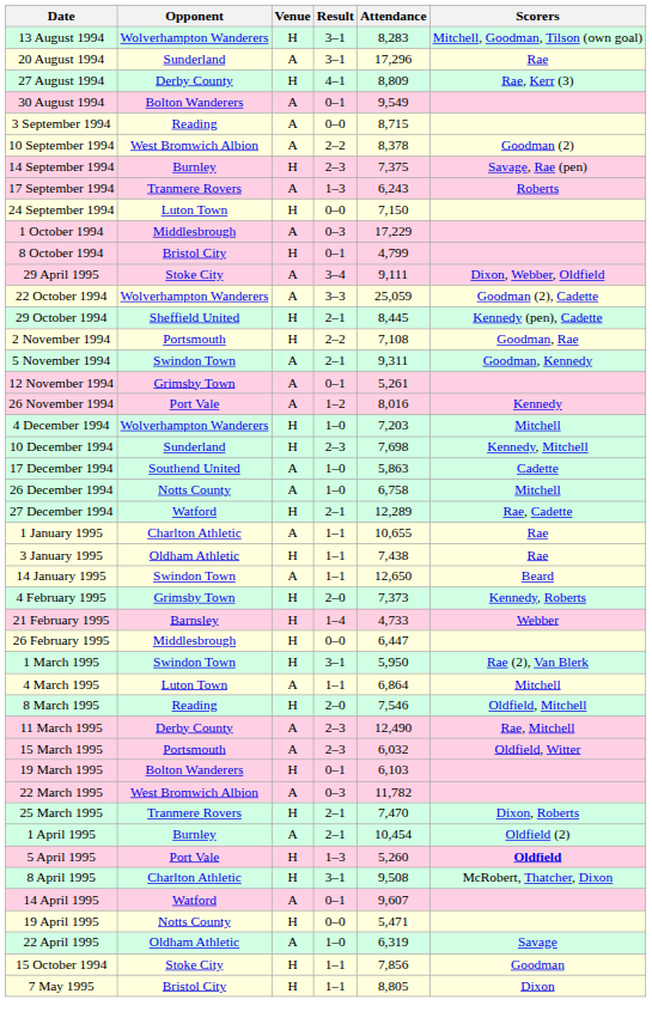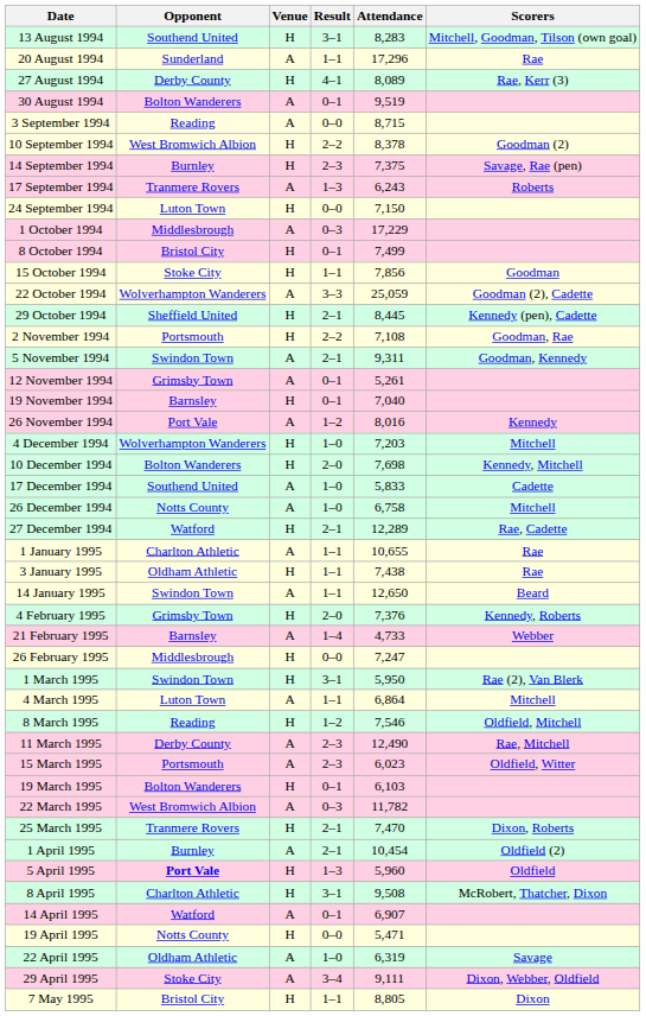 <table class="wikitable sortable" style="font-size:100%; text-align:center">
 <tr>
 <th>Date</th>
 <th>Opponent</th>
 <th>Venue</th>
 <th>Result</th>
 <th>Attendance</th>
 <th>Scorers</th>
 </tr>
 <tr style="background-color: #d0ffe3;">
 <td>13 August 1994</td>
-<td><a href='#'>Wolverhampton Wanderers</a></td>
+<td><a href='#'>Southend United</a></td>
 <td>H</td>
 <td>3–1</td>
 <td>8,283</td>
 <td><a href='#'>Mitchell</a>, <a href='#'>Goodman</a>, <a href='#'>Tilson</a> (own goal)</td>
 </tr>
 <tr style="background-color: #ffffdd;">
 <td>20 August 1994</td>
 <td><a href='#'>Sunderland</a></td>
 <td>A</td>
-<td>3–1</td>
+<td>1–1</td>
 <td>17,296</td>
 <td><a href='#'>Rae</a></td>
 </tr>
 <tr style="background-color: #d0ffe3;">
 <td>27 August 1994</td>
 <td><a href='#'>Derby County</a></td>
 <td>H</td>
 <td>4–1</td>
-<td>8,809</td>
+<td>8,089</td>
 <td><a href='#'>Rae</a>, <a href='#'>Kerr</a> (3)</td>
 </tr>
 <tr style="background-color: #ffd0e3;">
 <td>30 August 1994</td>
 <td><a href='#'>Bolton Wanderers</a></td>
 <td>A</td>
 <td>0–1</td>
-<td>9,549</td>
+<td>9,519</td>
 <td></td>
 </tr>
 <tr style="background-color: #ffffdd;">
 <td>3 September 1994</td>
 <td><a href='#'>Reading</a></td>
 <td>A</td>
 <td>0–0</td>
 <td>8,715</td>
 <td></td>
 </tr>
 <tr style="background-color: #ffffdd;">
 <td>10 September 1994</td>
 <td><a href='#'>West Bromwich Albion</a></td>
-<td>A</td>
+<td>H</td>
 <td>2–2</td>
 <td>8,378</td>
 <td><a href='#'>Goodman</a> (2)</td>
 </tr>
 <tr style="background-color: #ffd0e3;">
 <td>14 September 1994</td>
 <td><a href='#'>Burnley</a></td>
 <td>H</td>
 <td>2–3</td>
 <td>7,375</td>
 <td><a href='#'>Savage</a>, <a href='#'>Rae</a> (pen)</td>
 </tr>
 <tr style="background-color: #ffd0e3;">
 <td>17 September 1994</td>
 <td><a href='#'>Tranmere Rovers</a></td>
 <td>A</td>
 <td>1–3</td>
 <td>6,243</td>
 <td><a href='#'>Roberts</a></td>
 </tr>
 <tr style="background-color: #ffffdd;">
 <td>24 September 1994</td>
 <td><a href='#'>Luton Town</a></td>
 <td>H</td>
 <td>0–0</td>
 <td>7,150</td>
 <td></td>
 </tr>
 <tr style="background-color: #ffd0e3;">
 <td>1 October 1994</td>
 <td><a href='#'>Middlesbrough</a></td>
 <td>A</td>
 <td>0–3</td>
 <td>17,229</td>
 <td></td>
 </tr>
 <tr style="background-color: #ffd0e3;">
 <td>8 October 1994</td>
 <td><a href='#'>Bristol City</a></td>
 <td>H</td>
 <td>0–1</td>
-<td>4,799</td>
+<td>7,499</td>
 <td></td>
 </tr>
-<tr style="background-color: #ffd0e3;">
-<td>29 April 1995</td>
+<tr style="background-color: #ffffdd;">
+<td>15 October 1994</td>
 <td><a href='#'>Stoke City</a></td>
-<td>A</td>
-<td>3–4</td>
-<td>9,111</td>
-<td><a href='#'>Dixon</a>, <a href='#'>Webber</a>, <a href='#'>Oldfield</a></td>
+<td>H</td>
+<td>1–1</td>
+<td>7,856</td>
+<td><a href='#'>Goodman</a></td>
 </tr>
 <tr style="background-color: #ffffdd;">
 <td>22 October 1994</td>
 <td><a href='#'>Wolverhampton Wanderers</a></td>
 <td>A</td>
 <td>3–3</td>
 <td>25,059</td>
 <td><a href='#'>Goodman</a> (2), <a href='#'>Cadette</a></td>
 </tr>
 <tr style="background-color: #d0ffe3;">
 <td>29 October 1994</td>
 <td><a href='#'>Sheffield United</a></td>
 <td>H</td>
 <td>2–1</td>
 <td>8,445</td>
 <td><a href='#'>Kennedy</a> (pen), <a href='#'>Cadette</a></td>
 </tr>
 <tr style="background-color: #ffffdd;">
 <td>2 November 1994</td>
 <td><a href='#'>Portsmouth</a></td>
 <td>H</td>
 <td>2–2</td>
 <td>7,108</td>
 <td><a href='#'>Goodman</a>, <a href='#'>Rae</a></td>
 </tr>
 <tr style="background-color: #d0ffe3;">
 <td>5 November 1994</td>
 <td><a href='#'>Swindon Town</a></td>
 <td>A</td>
 <td>2–1</td>
 <td>9,311</td>
 <td><a href='#'>Goodman</a>, <a href='#'>Kennedy</a></td>
 </tr>
 <tr style="background-color: #ffd0e3;">
 <td>12 November 1994</td>
 <td><a href='#'>Grimsby Town</a></td>
 <td>A</td>
 <td>0–1</td>
 <td>5,261</td>
 <td></td>
 </tr>
 <tr style="background-color: #ffd0e3;">
+<td>19 November 1994</td>
+<td><a href='#'>Barnsley</a></td>
+<td>H</td>
+<td>0–1</td>
+<td>7,040</td>
+<td></td>
+</tr>
+<tr style="background-color: #ffd0e3;">
 <td>26 November 1994</td>
 <td><a href='#'>Port Vale</a></td>
 <td>A</td>
 <td>1–2</td>
 <td>8,016</td>
 <td><a href='#'>Kennedy</a></td>
 </tr>
 <tr style="background-color: #d0ffe3;">
 <td>4 December 1994</td>
 <td><a href='#'>Wolverhampton Wanderers</a></td>
 <td>H</td>
 <td>1–0</td>
 <td>7,203</td>
 <td><a href='#'>Mitchell</a></td>
 </tr>
 <tr style="background-color: #d0ffe3;">
 <td>10 December 1994</td>
-<td><a href='#'>Sunderland</a></td>
+<td><a href='#'>Bolton Wanderers</a></td>
 <td>H</td>
-<td>2–3</td>
+<td>2–0</td>
 <td>7,698</td>
 <td><a href='#'>Kennedy</a>, <a href='#'>Mitchell</a></td>
 </tr>
 <tr style="background-color: #d0ffe3;">
 <td>17 December 1994</td>
 <td><a href='#'>Southend United</a></td>
 <td>A</td>
 <td>1–0</td>
-<td>5,863</td>
+<td>5,833</td>
 <td><a href='#'>Cadette</a></td>
 </tr>
 <tr style="background-color: #d0ffe3;">
 <td>26 December 1994</td>
 <td><a href='#'>Notts County</a></td>
 <td>A</td>
 <td>1–0</td>
 <td>6,758</td>
 <td><a href='#'>Mitchell</a></td>
 </tr>
 <tr style="background-color: #d0ffe3;">
 <td>27 December 1994</td>
 <td><a href='#'>Watford</a></td>
 <td>H</td>
 <td>2–1</td>
 <td>12,289</td>
 <td><a href='#'>Rae</a>, <a href='#'>Cadette</a></td>
 </tr>
 <tr style="background-color: #ffffdd;">
 <td>1 January 1995</td>
 <td><a href='#'>Charlton Athletic</a></td>
 <td>A</td>
 <td>1–1</td>
 <td>10,655</td>
 <td><a href='#'>Rae</a></td>
 </tr>
 <tr style="background-color: #ffffdd;">
 <td>3 January 1995</td>
 <td><a href='#'>Oldham Athletic</a></td>
 <td>H</td>
 <td>1–1</td>
 <td>7,438</td>
 <td><a href='#'>Rae</a></td>
 </tr>
 <tr style="background-color: #ffffdd;">
 <td>14 January 1995</td>
 <td><a href='#'>Swindon Town</a></td>
 <td>A</td>
 <td>1–1</td>
 <td>12,650</td>
 <td><a href='#'>Beard</a></td>
 </tr>
 <tr style="background-color: #d0ffe3;">
 <td>4 February 1995</td>
 <td><a href='#'>Grimsby Town</a></td>
 <td>H</td>
 <td>2–0</td>
-<td>7,373</td>
+<td>7,376</td>
 <td><a href='#'>Kennedy</a>, <a href='#'>Roberts</a></td>
 </tr>
 <tr style="background-color: #ffd0e3;">
 <td>21 February 1995</td>
 <td><a href='#'>Barnsley</a></td>
-<td>H</td>
+<td>A</td>
 <td>1–4</td>
 <td>4,733</td>
 <td><a href='#'>Webber</a></td>
 </tr>
 <tr style="background-color: #ffffdd;">
 <td>26 February 1995</td>
 <td><a href='#'>Middlesbrough</a></td>
 <td>H</td>
 <td>0–0</td>
-<td>6,447</td>
+<td>7,247</td>
 <td></td>
 </tr>
 <tr style="background-color: #d0ffe3;">
 <td>1 March 1995</td>
 <td><a href='#'>Swindon Town</a></td>
 <td>H</td>
 <td>3–1</td>
 <td>5,950</td>
 <td><a href='#'>Rae</a> (2), <a href='#'>Van Blerk</a></td>
 </tr>
 <tr style="background-color: #ffffdd;">
 <td>4 March 1995</td>
 <td><a href='#'>Luton Town</a></td>
 <td>A</td>
 <td>1–1</td>
 <td>6,864</td>
 <td><a href='#'>Mitchell</a></td>
 </tr>
 <tr style="background-color: #d0ffe3;">
 <td>8 March 1995</td>
 <td><a href='#'>Reading</a></td>
 <td>H</td>
-<td>2–0</td>
+<td>1–2</td>
 <td>7,546</td>
 <td><a href='#'>Oldfield</a>, <a href='#'>Mitchell</a></td>
 </tr>
 <tr style="background-color: #ffd0e3;">
 <td>11 March 1995</td>
 <td><a href='#'>Derby County</a></td>
 <td>A</td>
 <td>2–3</td>
 <td>12,490</td>
 <td><a href='#'>Rae</a>, <a href='#'>Mitchell</a></td>
 </tr>
 <tr style="background-color: #ffd0e3;">
 <td>15 March 1995</td>
 <td><a href='#'>Portsmouth</a></td>
 <td>A</td>
 <td>2–3</td>
-<td>6,032</td>
+<td>6,023</td>
 <td><a href='#'>Oldfield</a>, <a href='#'>Witter</a></td>
 </tr>
 <tr style="background-color: #ffd0e3;">
 <td>19 March 1995</td>
 <td><a href='#'>Bolton Wanderers</a></td>
 <td>H</td>
 <td>0–1</td>
 <td>6,103</td>
 <td></td>
 </tr>
 <tr style="background-color: #ffd0e3;">
 <td>22 March 1995</td>
 <td><a href='#'>West Bromwich Albion</a></td>
 <td>A</td>
 <td>0–3</td>
 <td>11,782</td>
 <td></td>
 </tr>
 <tr style="background-color: #d0ffe3;">
 <td>25 March 1995</td>
 <td><a href='#'>Tranmere Rovers</a></td>
 <td>H</td>
 <td>2–1</td>
 <td>7,470</td>
 <td><a href='#'>Dixon</a>, <a href='#'>Roberts</a></td>
 </tr>
 <tr style="background-color: #d0ffe3;">
 <td>1 April 1995</td>
 <td><a href='#'>Burnley</a></td>
 <td>A</td>
 <td>2–1</td>
 <td>10,454</td>
 <td><a href='#'>Oldfield</a> (2)</td>
 </tr>
 <tr style="background-color: #ffd0e3;">
 <td>5 April 1995</td>
-<td><a href='#'>Port Vale</a></td>
+<td><strong><a href='#'>Port Vale</a></strong></td>
 <td>H</td>
 <td>1–3</td>
-<td>5,260</td>
-<td><strong><a href='#'>Oldfield</a></strong></td>
+<td>5,960</td>
+<td><a href='#'>Oldfield</a></td>
 </tr>
 <tr style="background-color: #d0ffe3;">
 <td>8 April 1995</td>
 <td><a href='#'>Charlton Athletic</a></td>
 <td>H</td>
 <td>3–1</td>
 <td>9,508</td>
 <td>McRobert, <a href='#'>Thatcher</a>, <a href='#'>Dixon</a></td>
 </tr>
 <tr style="background-color: #ffd0e3;">
 <td>14 April 1995</td>
 <td><a href='#'>Watford</a></td>
 <td>A</td>
 <td>0–1</td>
-<td>9,607</td>
+<td>6,907</td>
 <td></td>
 </tr>
 <tr style="background-color: #ffffdd;">
 <td>19 April 1995</td>
 <td><a href='#'>Notts County</a></td>
 <td>H</td>
 <td>0–0</td>
 <td>5,471</td>
 <td></td>
 </tr>
 <tr style="background-color: #d0ffe3;">
 <td>22 April 1995</td>
 <td><a href='#'>Oldham Athletic</a></td>
 <td>A</td>
 <td>1–0</td>
 <td>6,319</td>
 <td><a href='#'>Savage</a></td>
 </tr>
-<tr style="background-color: #ffffdd;">
-<td>15 October 1994</td>
+<tr style="background-color: #ffd0e3;">
+<td>29 April 1995</td>
 <td><a href='#'>Stoke City</a></td>
-<td>H</td>
-<td>1–1</td>
-<td>7,856</td>
-<td><a href='#'>Goodman</a></td>
+<td>A</td>
+<td>3–4</td>
+<td>9,111</td>
+<td><a href='#'>Dixon</a>, <a href='#'>Webber</a>, <a href='#'>Oldfield</a></td>
 </tr>
 <tr style="background-color: #ffffdd;">
 <td>7 May 1995</td>
 <td><a href='#'>Bristol City</a></td>
 <td>H</td>
 <td>1–1</td>
 <td>8,805</td>
 <td><a href='#'>Dixon</a></td>
 </tr>
 </table>
